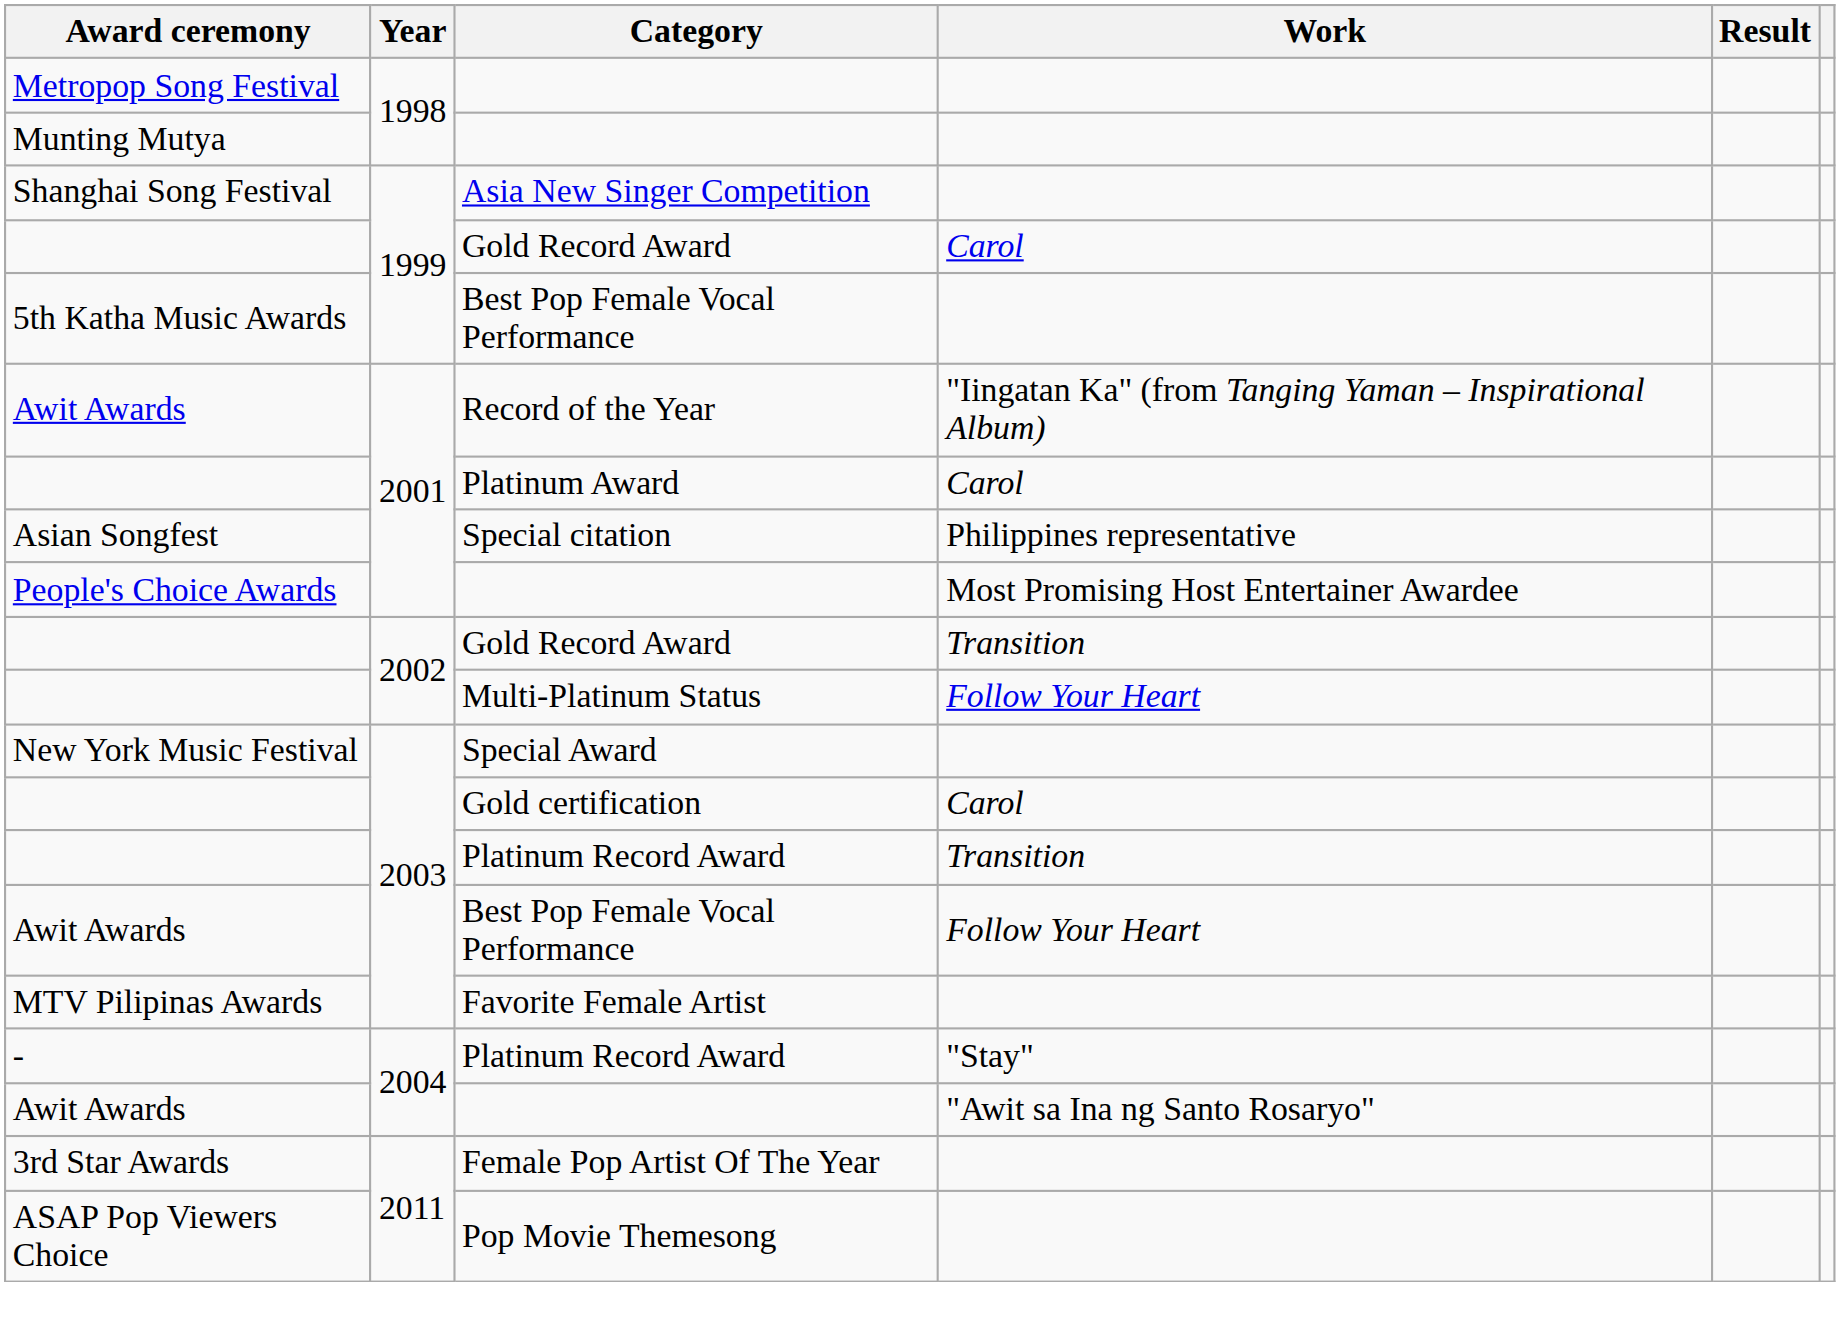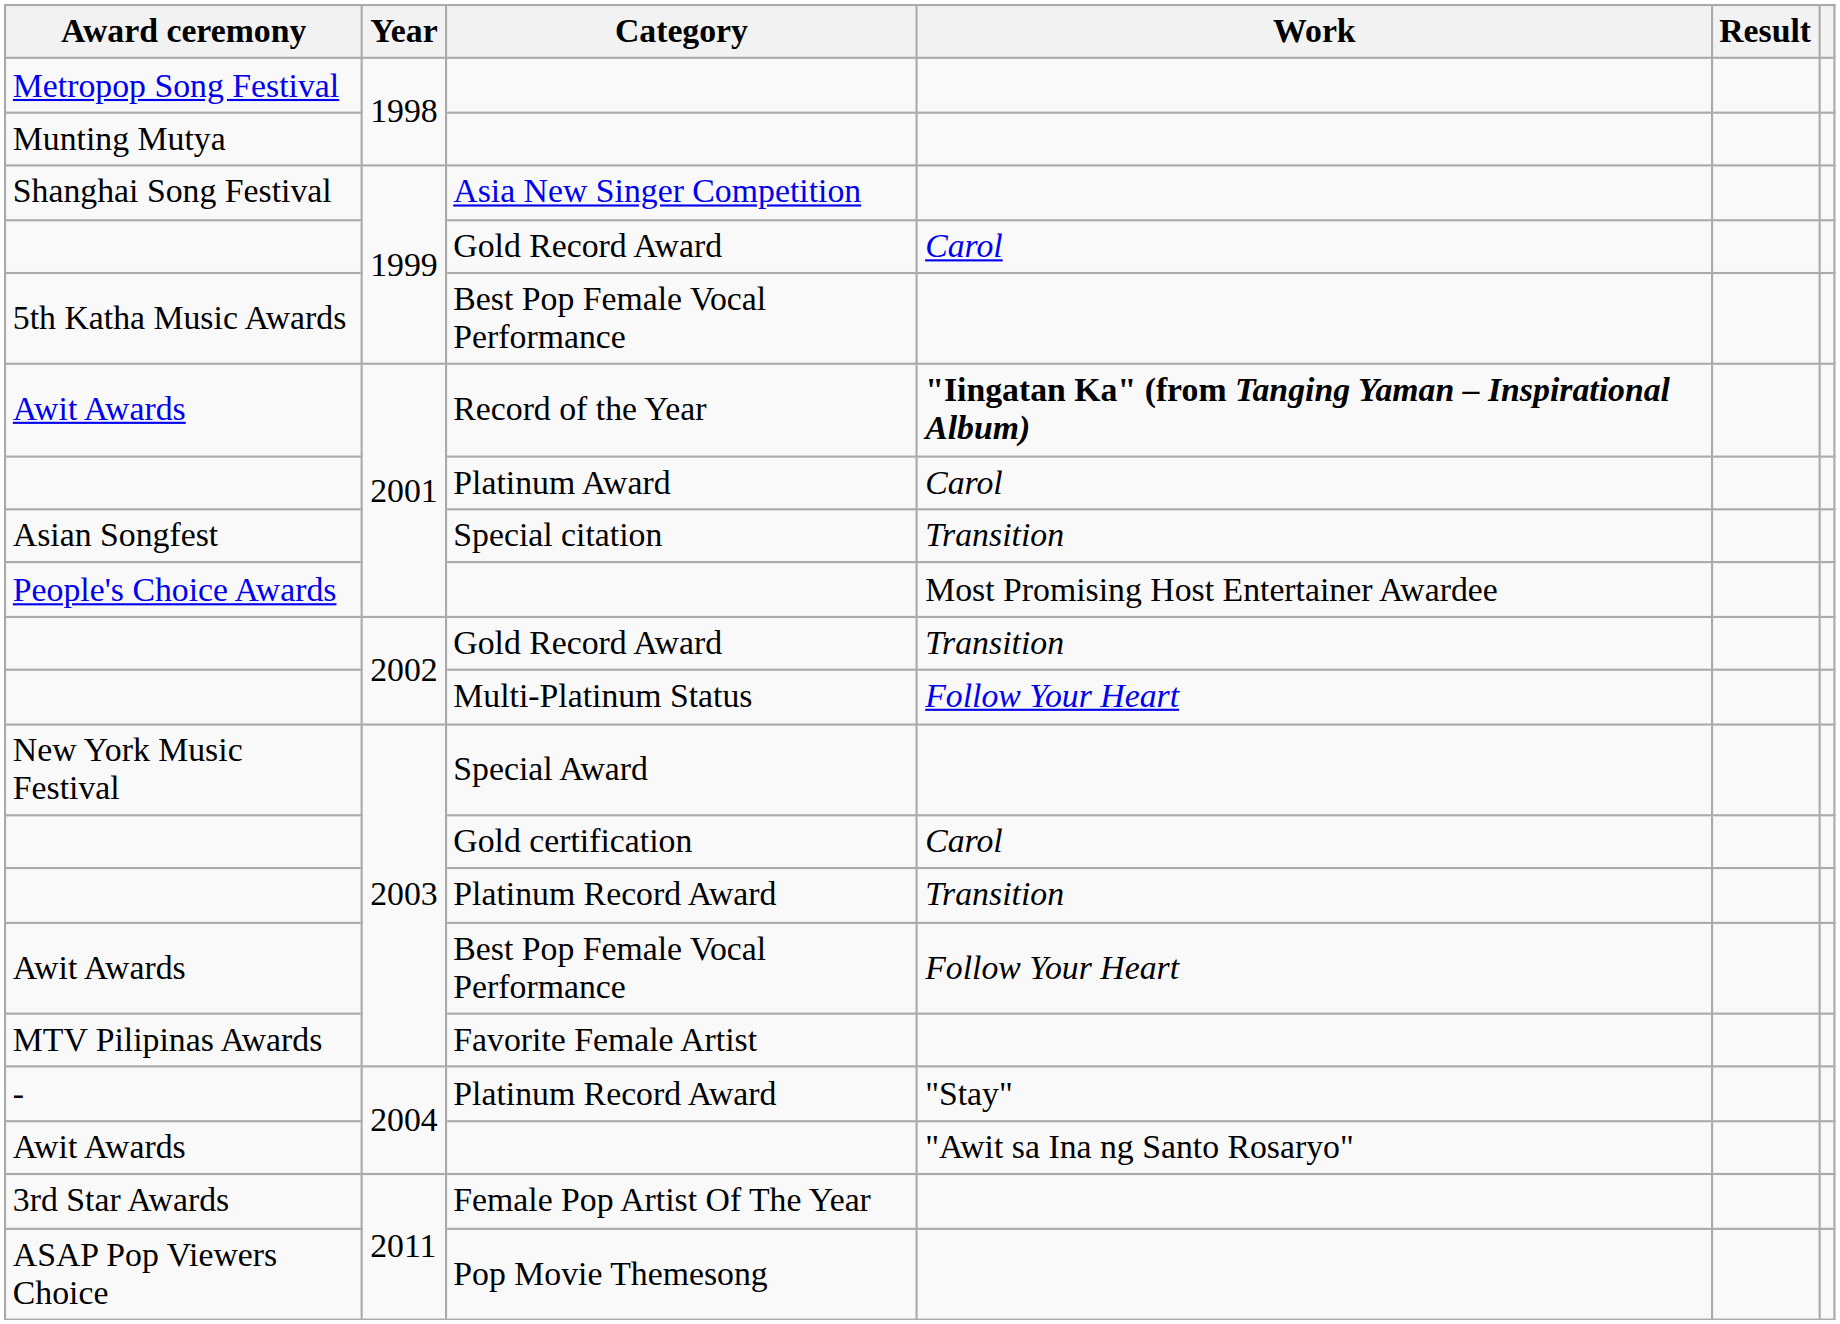 <table class="wikitable sortable">
 <tr>
 <th scope="col">Award ceremony</th>
 <th scope="col">Year</th>
 <th scope="col">Category</th>
 <th scope="col" class="unsortable">Work</th>
 <th scope="col">Result</th>
 <th scope="col" class="unsortable"></th>
 </tr>
 <tr>
 <td><a href='#'>Metropop Song Festival</a></td>
 <td rowspan="2">1998</td>
 <td></td>
 <td></td>
 <td></td>
 <td></td>
 </tr>
 <tr>
 <td>Munting Mutya</td>
 <td></td>
 <td></td>
 <td></td>
 <td></td>
 </tr>
 <tr>
 <td>Shanghai Song Festival</td>
 <td rowspan="3">1999</td>
 <td><a href='#'>Asia New Singer Competition</a></td>
 <td></td>
 <td></td>
 <td></td>
 </tr>
 <tr>
 <td></td>
 <td>Gold Record Award</td>
 <td><a href='#'><em>Carol</em></a></td>
 <td></td>
 <td></td>
 </tr>
 <tr>
 <td>5th Katha Music Awards</td>
 <td>Best Pop Female Vocal Performance</td>
 <td></td>
 <td></td>
 <td></td>
 </tr>
 <tr>
 <td><a href='#'>Awit Awards</a></td>
 <td rowspan="4">2001</td>
 <td>Record of the Year</td>
-<td>"Iingatan Ka" (from <em>Tanging Yaman – Inspirational Album)</em></td>
+<td><strong>"Iingatan Ka" (from <em>Tanging Yaman – Inspirational Album)</em></strong></td>
 <td></td>
 <td></td>
 </tr>
 <tr>
 <td></td>
 <td>Platinum Award</td>
 <td><em>Carol</em></td>
 <td></td>
 <td></td>
 </tr>
 <tr>
 <td>Asian Songfest</td>
 <td>Special citation</td>
-<td>Philippines representative</td>
+<td><em>Transition</em></td>
 <td></td>
 <td></td>
 </tr>
 <tr>
 <td><a href='#'>People's Choice Awards</a></td>
 <td></td>
 <td>Most Promising Host Entertainer Awardee</td>
 <td></td>
 <td></td>
 </tr>
 <tr>
 <td></td>
 <td rowspan="2">2002</td>
 <td>Gold Record Award</td>
 <td><em>Transition</em></td>
 <td></td>
 <td></td>
 </tr>
 <tr>
 <td></td>
 <td>Multi-Platinum Status</td>
 <td><a href='#'><em>Follow Your Heart</em></a></td>
 <td></td>
 <td></td>
 </tr>
 <tr>
 <td>New York Music Festival</td>
 <td rowspan="5">2003</td>
 <td>Special Award</td>
 <td></td>
 <td></td>
 <td></td>
 </tr>
 <tr>
 <td></td>
 <td>Gold certification</td>
 <td><em>Carol</em></td>
 <td></td>
 <td></td>
 </tr>
 <tr>
 <td></td>
 <td>Platinum Record Award</td>
 <td><em>Transition</em></td>
 <td></td>
 <td></td>
 </tr>
 <tr>
 <td>Awit Awards</td>
 <td>Best Pop Female Vocal Performance</td>
 <td><em>Follow Your Heart</em></td>
 <td></td>
 <td></td>
 </tr>
 <tr>
 <td>MTV Pilipinas Awards</td>
 <td>Favorite Female Artist</td>
 <td></td>
 <td></td>
 <td></td>
 </tr>
 <tr>
 <td>-</td>
 <td rowspan="2">2004</td>
 <td>Platinum Record Award</td>
 <td>"Stay"</td>
 <td></td>
 <td></td>
 </tr>
 <tr>
 <td>Awit Awards</td>
 <td></td>
 <td>"Awit sa Ina ng Santo Rosaryo"</td>
 <td></td>
 <td></td>
 </tr>
 <tr>
 <td>3rd Star Awards</td>
 <td rowspan="2">2011</td>
 <td>Female Pop Artist Of The Year</td>
 <td></td>
 <td></td>
 <td></td>
 </tr>
 <tr>
 <td>ASAP Pop Viewers Choice</td>
 <td>Pop Movie Themesong</td>
 <td></td>
 <td></td>
 <td></td>
 </tr>
 </table>
